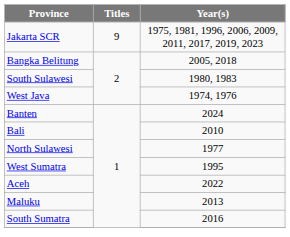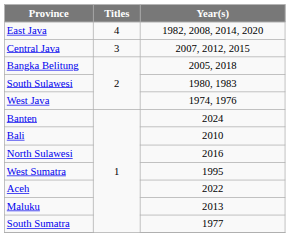 <table class="wikitable sortable" style="font-size: 95%; text-align:center">
 <tr>
 <th width="120" style="background-color:#787878;color:#FFFFFF;">Province</th>
 <th width="60" style="background-color:#787878;color:#FFFFFF;">Titles</th>
 <th width="200" style="background-color:#787878;color:#FFFFFF;">Year(s)</th>
 </tr>
 <tr>
-<td align="left"> <a href='#'>Jakarta SCR</a></td>
-<td rowspan="1">9</td>
-<td>1975, 1981, 1996, 2006, 2009, 2011, 2017, 2019, 2023</td>
+<td align="left"> <a href='#'>East Java</a></td>
+<td rowspan="1">4</td>
+<td>1982, 2008, 2014, 2020</td>
+</tr>
+<tr>
+<td align="left"> <a href='#'>Central Java</a></td>
+<td rowspan="1">3</td>
+<td>2007, 2012, 2015</td>
 </tr>
 <tr>
 <td align="left"> <a href='#'>Bangka Belitung</a></td>
 <td rowspan="3">2</td>
 <td>2005, 2018</td>
 </tr>
 <tr>
 <td align="left"> <a href='#'>South Sulawesi</a></td>
 <td>1980, 1983</td>
 </tr>
 <tr>
 <td align="left"> <a href='#'>West Java</a></td>
 <td>1974, 1976</td>
 </tr>
 <tr>
 <td align="left"> <a href='#'>Banten</a></td>
 <td rowspan="8">1</td>
 <td>2024</td>
 </tr>
 <tr>
 <td align="left"> <a href='#'>Bali</a></td>
 <td>2010</td>
 </tr>
 <tr>
 <td align="left"> <a href='#'>North Sulawesi</a></td>
-<td>1977</td>
+<td>2016</td>
 </tr>
 <tr>
 <td align="left"> <a href='#'>West Sumatra</a></td>
 <td>1995</td>
 </tr>
 <tr>
 <td align="left"> <a href='#'>Aceh</a></td>
 <td>2022</td>
 </tr>
 <tr>
 <td align="left"> <a href='#'>Maluku</a></td>
 <td>2013</td>
 </tr>
 <tr>
 <td align="left"> <a href='#'>South Sumatra</a></td>
-<td>2016</td>
+<td>1977</td>
 </tr>
 <tr>
 </tr>
 </table>
